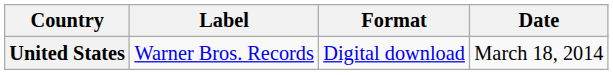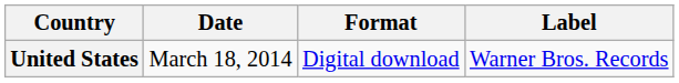 <table class="wikitable plainrowheaders">
 <tr>
 <th scope="col">Country</th>
+<th scope="col">Date</th>
+<th scope="col">Format</th>
 <th scope="col">Label</th>
-<th scope="col">Format</th>
-<th scope="col">Date</th>
 </tr>
 <tr>
 <th scope="row">United States</th>
+<td>March 18, 2014</td>
+<td><a href='#'>Digital download</a></td>
 <td><a href='#'>Warner Bros. Records</a></td>
-<td><a href='#'>Digital download</a></td>
-<td>March 18, 2014</td>
 </tr>
 </table>
